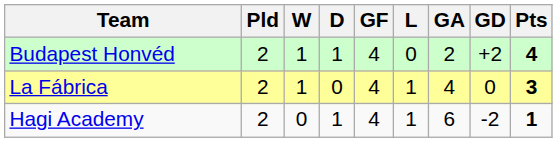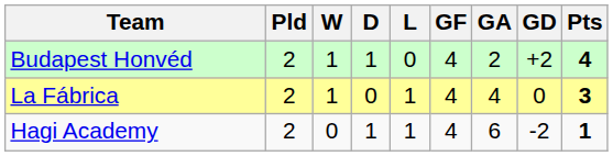 <table class="wikitable" style="text-align: center;">
 <tr>
 <th width=175>Team</th>
 <th width=20 abbr="Played">Pld</th>
 <th width=20 abbr="Won">W</th>
 <th width=20 abbr="Drawn">D</th>
+<th width=20 abbr="Lost">L</th>
 <th width=20 abbr="Goals for">GF</th>
-<th width=20 abbr="Lost">L</th>
 <th width=20 abbr="Goals against">GA</th>
 <th width=20 abbr="Goal difference">GD</th>
 <th width=20 abbr="Points">Pts</th>
 </tr>
 <tr bgcolor=#ccffcc>
 <td align=left> <a href='#'>Budapest Honvéd</a></td>
 <td>2</td>
 <td>1</td>
 <td>1</td>
+<td>0</td>
 <td>4</td>
-<td>0</td>
 <td>2</td>
 <td>+2</td>
 <td><strong>4</strong></td>
 </tr>
 <tr bgcolor=#ffff99>
 <td align=left> <a href='#'>La Fábrica</a></td>
 <td>2</td>
 <td>1</td>
 <td>0</td>
+<td>1</td>
 <td>4</td>
-<td>1</td>
 <td>4</td>
 <td>0</td>
 <td><strong>3</strong></td>
 </tr>
 <tr>
 <td align=left> <a href='#'>Hagi Academy</a></td>
 <td>2</td>
 <td>0</td>
 <td>1</td>
+<td>1</td>
 <td>4</td>
-<td>1</td>
 <td>6</td>
 <td>-2</td>
 <td><strong>1</strong></td>
 </tr>
 </table>
